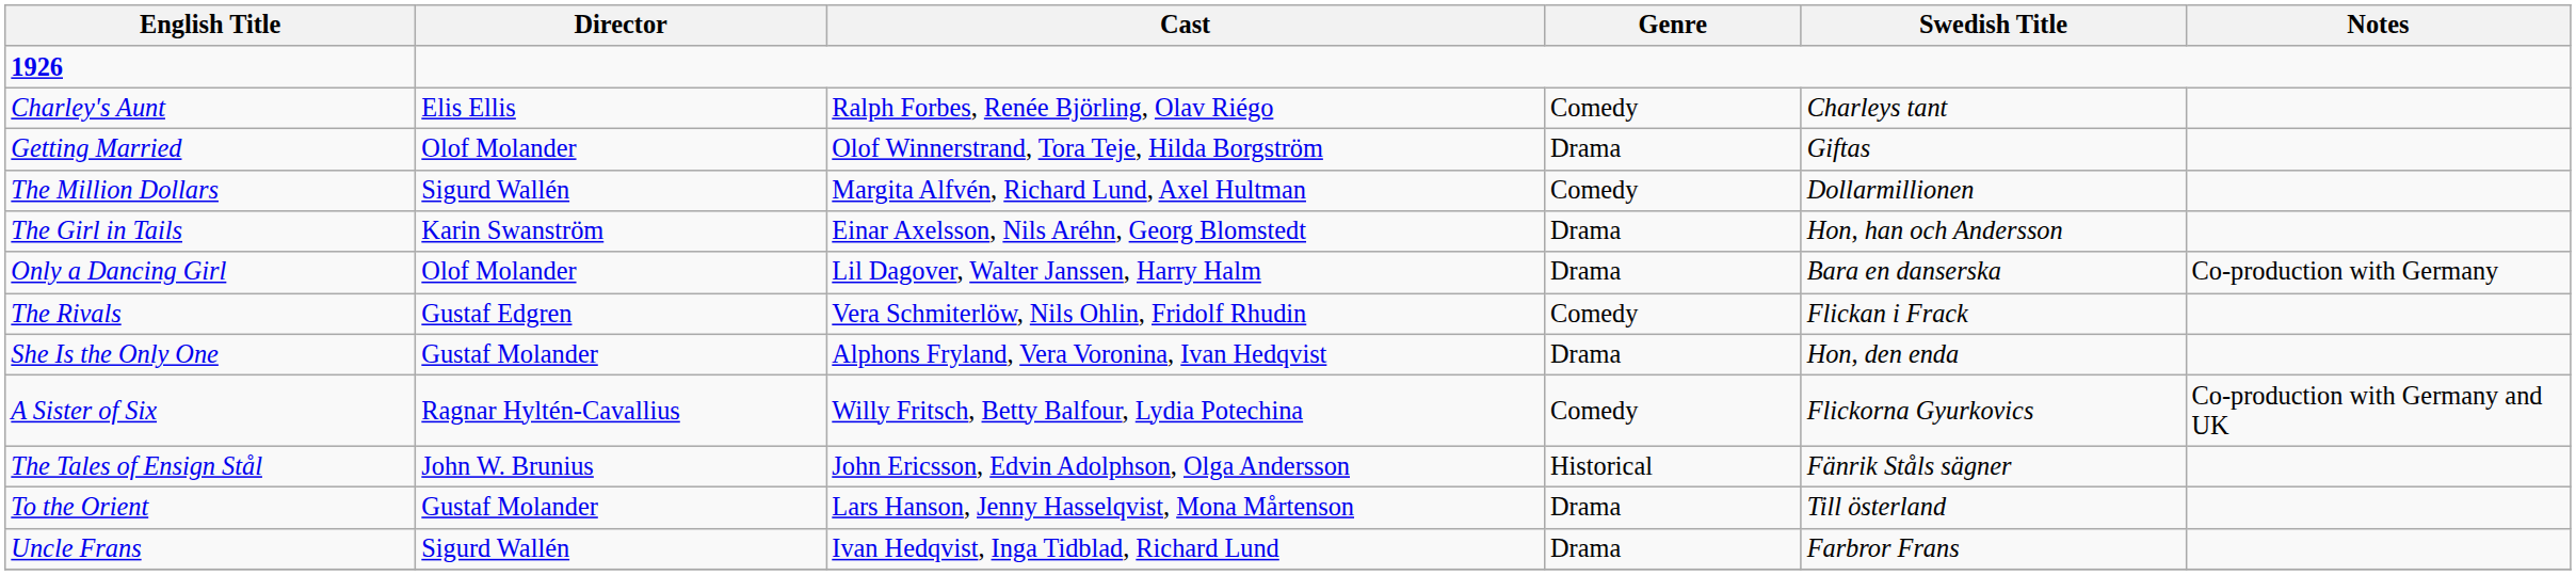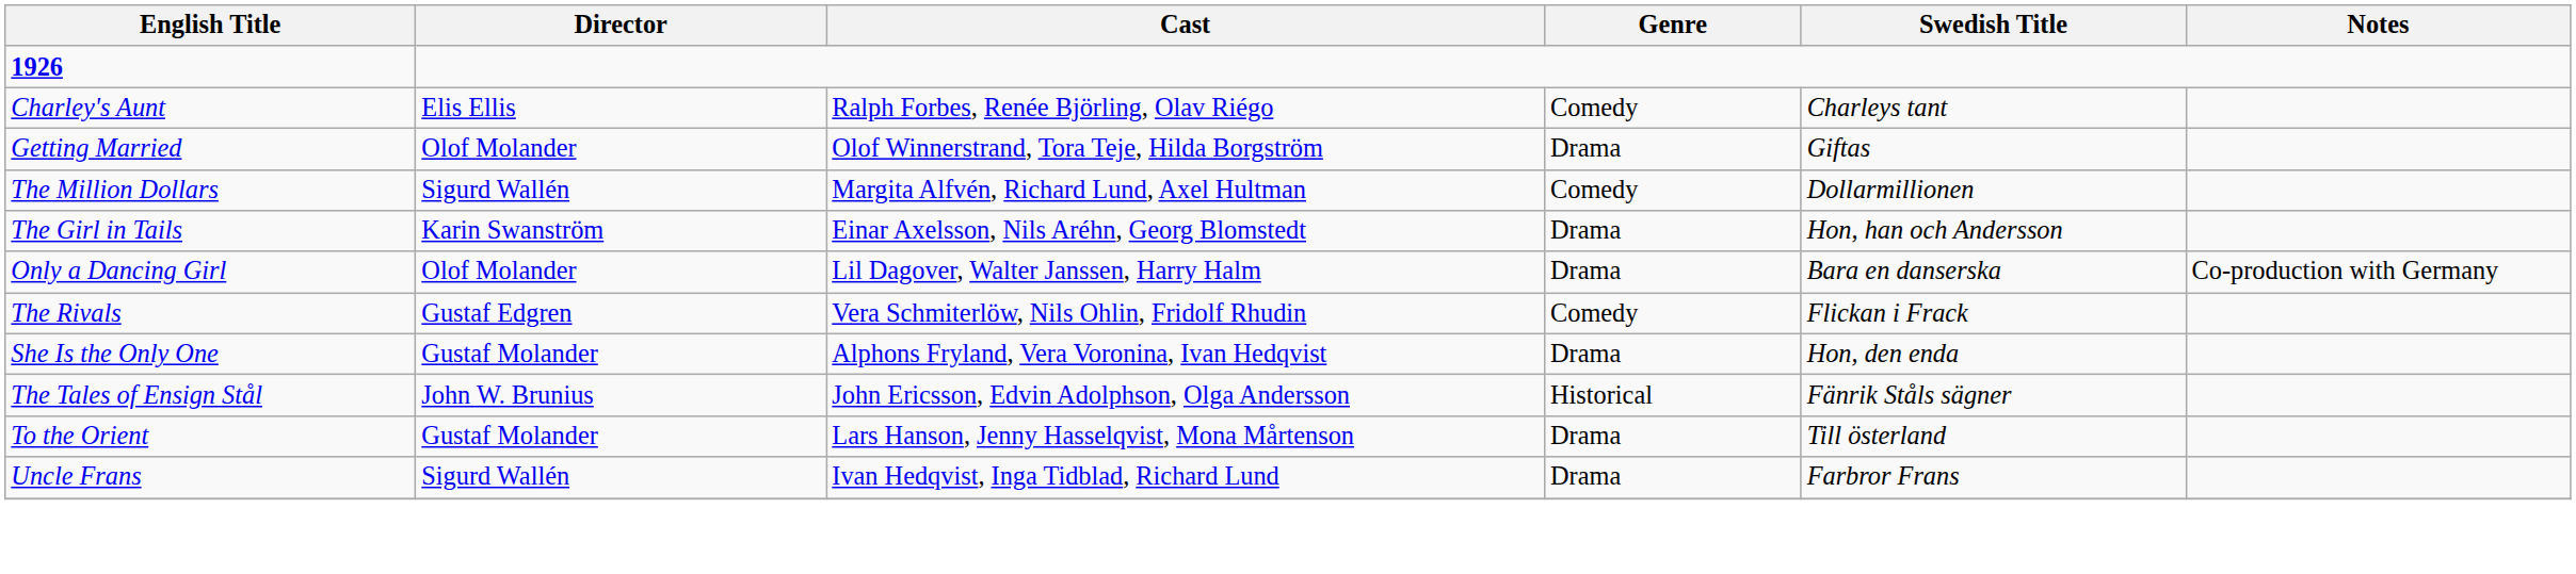 <table class="wikitable" style="width:100%;">
 <tr>
 <th style="width:16%;">English Title</th>
 <th style="width:16%;">Director</th>
 <th style="width:28%;">Cast</th>
 <th style="width:10%;">Genre</th>
 <th style="width:15%;">Swedish Title</th>
 <th style="width:15%;">Notes</th>
 </tr>
 <tr>
 <td><strong><a href='#'>1926</a></strong></td>
 </tr>
 <tr>
 <td><em><a href='#'>Charley's Aunt</a></em></td>
 <td><a href='#'>Elis Ellis</a></td>
 <td><a href='#'>Ralph Forbes</a>, <a href='#'>Renée Björling</a>, <a href='#'>Olav Riégo</a></td>
 <td>Comedy</td>
 <td><em>Charleys tant</em></td>
 <td></td>
 </tr>
 <tr>
 <td><em><a href='#'>Getting Married</a></em></td>
 <td><a href='#'>Olof Molander</a></td>
 <td><a href='#'>Olof Winnerstrand</a>, <a href='#'>Tora Teje</a>, <a href='#'>Hilda Borgström</a></td>
 <td>Drama</td>
 <td><em>Giftas</em></td>
 <td></td>
 </tr>
 <tr>
 <td><em><a href='#'>The Million Dollars</a></em></td>
 <td><a href='#'>Sigurd Wallén</a></td>
 <td><a href='#'>Margita Alfvén</a>, <a href='#'>Richard Lund</a>, <a href='#'>Axel Hultman</a></td>
 <td>Comedy</td>
 <td><em>Dollarmillionen</em></td>
 <td></td>
 </tr>
 <tr>
 <td><em><a href='#'>The Girl in Tails</a></em></td>
 <td><a href='#'>Karin Swanström</a></td>
 <td><a href='#'>Einar Axelsson</a>, <a href='#'>Nils Aréhn</a>, <a href='#'>Georg Blomstedt</a></td>
 <td>Drama</td>
 <td><em>Hon, han och Andersson</em></td>
 <td></td>
 </tr>
 <tr>
 <td><em><a href='#'>Only a Dancing Girl</a></em></td>
 <td><a href='#'>Olof Molander</a></td>
 <td><a href='#'>Lil Dagover</a>, <a href='#'>Walter Janssen</a>, <a href='#'>Harry Halm</a></td>
 <td>Drama</td>
 <td><em>Bara en danserska</em></td>
 <td>Co-production with Germany</td>
 </tr>
 <tr>
 <td><em><a href='#'>The Rivals</a></em></td>
 <td><a href='#'>Gustaf Edgren</a></td>
 <td><a href='#'>Vera Schmiterlöw</a>, <a href='#'>Nils Ohlin</a>, <a href='#'>Fridolf Rhudin</a></td>
 <td>Comedy</td>
 <td><em>Flickan i Frack</em></td>
 <td></td>
 </tr>
 <tr>
 <td><em><a href='#'>She Is the Only One</a></em></td>
 <td><a href='#'>Gustaf Molander</a></td>
 <td><a href='#'>Alphons Fryland</a>, <a href='#'>Vera Voronina</a>, <a href='#'>Ivan Hedqvist</a></td>
 <td>Drama</td>
 <td><em>Hon, den enda</em></td>
 <td></td>
 </tr>
 <tr>
-<td><em><a href='#'>A Sister of Six</a></em></td>
-<td><a href='#'>Ragnar Hyltén-Cavallius</a></td>
-<td><a href='#'>Willy Fritsch</a>, <a href='#'>Betty Balfour</a>, <a href='#'>Lydia Potechina</a></td>
-<td>Comedy</td>
-<td><em>Flickorna Gyurkovics</em></td>
-<td>Co-production with Germany and UK</td>
-</tr>
-<tr>
 <td><em><a href='#'>The Tales of Ensign Stål</a></em></td>
 <td><a href='#'>John W. Brunius</a></td>
 <td><a href='#'>John Ericsson</a>, <a href='#'>Edvin Adolphson</a>, <a href='#'>Olga Andersson</a></td>
 <td>Historical</td>
 <td><em>Fänrik Ståls sägner</em></td>
 <td></td>
 </tr>
 <tr>
 <td><em><a href='#'>To the Orient</a></em></td>
 <td><a href='#'>Gustaf Molander</a></td>
 <td><a href='#'>Lars Hanson</a>, <a href='#'>Jenny Hasselqvist</a>, <a href='#'>Mona Mårtenson</a></td>
 <td>Drama</td>
 <td><em>Till österland</em></td>
 <td></td>
 </tr>
 <tr>
 <td><em><a href='#'>Uncle Frans</a></em></td>
 <td><a href='#'>Sigurd Wallén</a></td>
 <td><a href='#'>Ivan Hedqvist</a>, <a href='#'>Inga Tidblad</a>, <a href='#'>Richard Lund</a></td>
 <td>Drama</td>
 <td><em>Farbror Frans</em></td>
 <td></td>
 </tr>
 <tr>
 </tr>
 </table>
